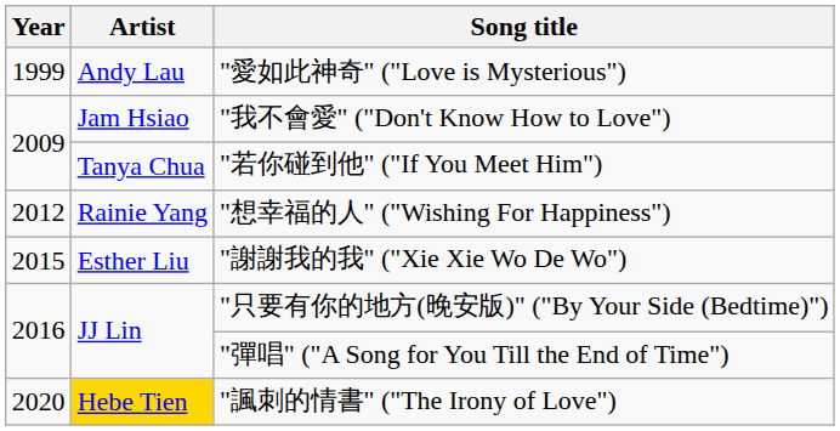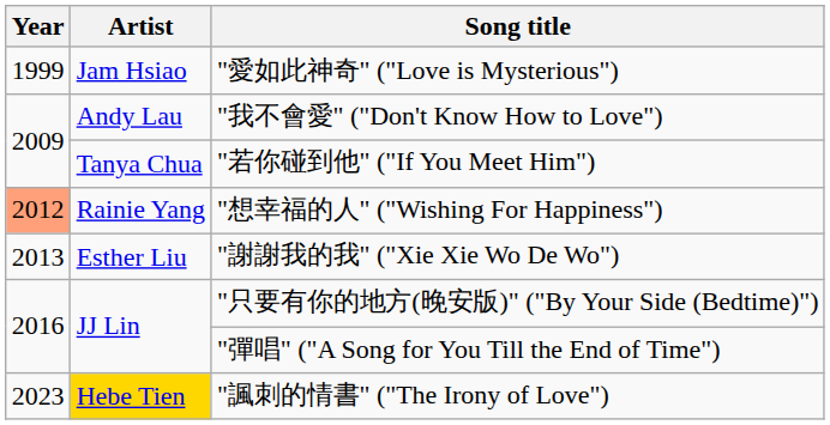 <table class="wikitable sortable">
 <tr>
 <th>Year</th>
 <th>Artist</th>
 <th>Song title</th>
 </tr>
 <tr>
 <td>1999</td>
-<td><a href='#'>Andy Lau</a></td>
+<td><a href='#'>Jam Hsiao</a></td>
 <td>"愛如此神奇" ("Love is Mysterious")</td>
 </tr>
 <tr>
 <td rowspan=2>2009</td>
-<td><a href='#'>Jam Hsiao</a></td>
+<td><a href='#'>Andy Lau</a></td>
 <td>"我不會愛" ("Don't Know How to Love")</td>
 </tr>
 <tr>
 <td><a href='#'>Tanya Chua</a></td>
 <td>"若你碰到他" ("If You Meet Him")</td>
 </tr>
 <tr>
-<td>2012</td>
+<td style="background: lightsalmon;">2012</td>
 <td><a href='#'>Rainie Yang</a></td>
 <td>"想幸福的人" ("Wishing For Happiness")</td>
 </tr>
 <tr>
-<td>2015</td>
+<td>2013</td>
 <td><a href='#'>Esther Liu</a></td>
 <td>"謝謝我的我" ("Xie Xie Wo De Wo")</td>
 </tr>
 <tr>
 <td rowspan=2>2016</td>
 <td rowspan=2><a href='#'>JJ Lin</a></td>
 <td>"只要有你的地方(晚安版)" ("By Your Side (Bedtime)")</td>
 </tr>
 <tr>
 <td>"彈唱" ("A Song for You Till the End of Time")</td>
 </tr>
 <tr>
-<td>2020</td>
+<td>2023</td>
 <td style="background: gold;"><a href='#'>Hebe Tien</a></td>
 <td>"諷刺的情書" ("The Irony of Love")</td>
 </tr>
 </table>
